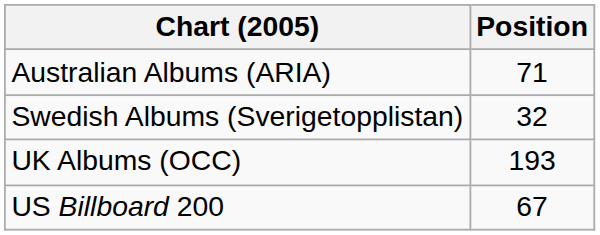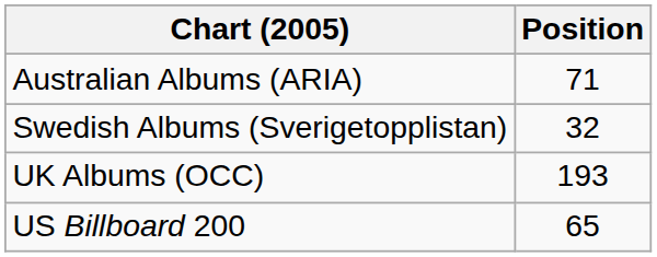 <table class="wikitable plainrowheaders sortable">
 <tr>
 <th scope="col">Chart (2005)</th>
 <th scope="col">Position</th>
 </tr>
 <tr>
 <td>Australian Albums (ARIA)</td>
 <td align="center">71</td>
 </tr>
 <tr>
 <td>Swedish Albums (Sverigetopplistan)</td>
 <td align="center">32</td>
 </tr>
 <tr>
 <td>UK Albums (OCC)</td>
 <td align="center">193</td>
 </tr>
 <tr>
 <td>US <em>Billboard</em> 200</td>
-<td align="center">67</td>
+<td align="center">65</td>
 </tr>
 </table>
